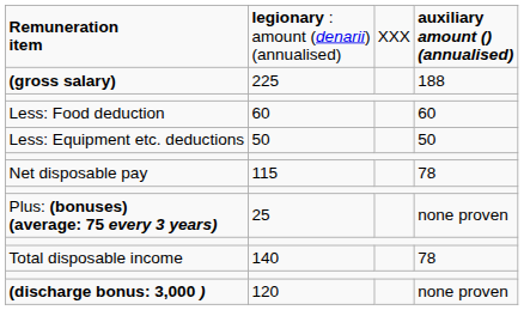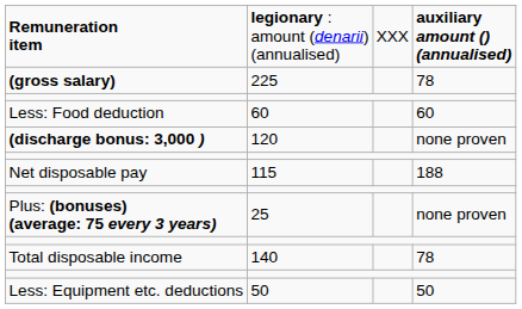 <table class = wikitable>
 <tr>
 <td><strong>Remuneration<br>item</strong></td>
 <td><strong>legionary </strong>:<br>amount (<em><a href='#'>denarii</a></em>)<br>(annualised)</td>
 <td>XXX</td>
 <td><strong>auxiliary <em><strong><em><br>amount ()<br>(annualised)</td>
 </tr>
 <tr>
 <td></strong><strong> (gross salary)</td>
 <td></strong>225<strong></td>
 <td></td>
-<td></strong>188<strong></td>
+<td></strong>78<strong></td>
 </tr>
 <tr>
 <td></td>
 </tr>
 <tr>
 <td>Less: Food deduction</td>
 <td></em>60<em></td>
 <td></td>
 <td></em>60<em></td>
 </tr>
 <tr>
-<td>Less: Equipment etc. deductions</td>
-<td></em>50<em></td>
+<td></strong><strong> (discharge bonus: 3,000 </em><em>)</td>
+<td>120</td>
 <td></td>
-<td></em>50<em></td>
+<td>none proven</td>
 </tr>
 <tr>
 <td></td>
 </tr>
 <tr>
 <td></strong>Net disposable pay<strong></td>
 <td></strong>115<strong></td>
 <td></td>
-<td></strong>78<strong></td>
+<td></strong>188<strong></td>
 </tr>
 <tr>
 <td></td>
 </tr>
 <tr>
 <td>Plus: </strong><strong> (bonuses)<br>(average: 75 </em><em> every 3 years)</td>
 <td>25</td>
 <td></td>
 <td>none proven</td>
 </tr>
 <tr>
 <td></td>
 </tr>
 <tr>
 <td></strong>Total disposable income<strong></td>
 <td></strong>140<strong></td>
 <td></td>
 <td></strong>78<strong></td>
 </tr>
 <tr>
 <td></td>
 </tr>
 <tr>
-<td></strong><strong> (discharge bonus: 3,000 </em><em>)</td>
-<td>120</td>
+<td>Less: Equipment etc. deductions</td>
+<td></em>50<em></td>
 <td></td>
-<td>none proven</td>
+<td></em>50<em></td>
 </tr>
 </table>
